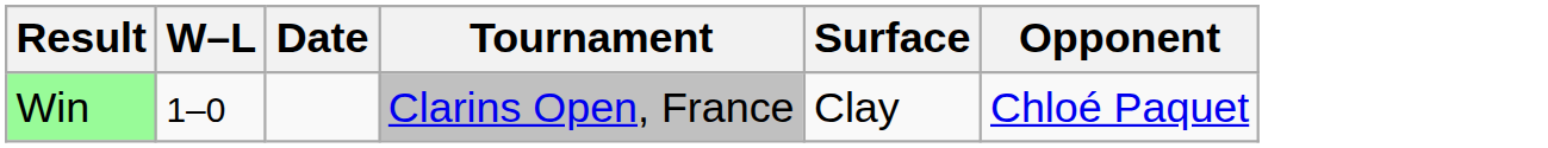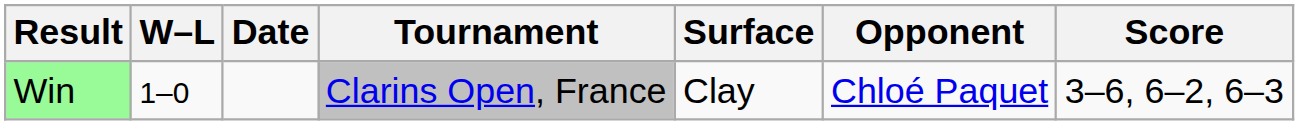 <table class="sortable wikitable">
 <tr>
 <th>Result</th>
 <th class="unsortable">W–L</th>
 <th>Date</th>
 <th>Tournament</th>
 <th>Surface</th>
 <th>Opponent</th>
+<th class="unsortable">Score</th>
 </tr>
 <tr>
 <td style="background:#98fb98">Win</td>
 <td><small>1–0</small></td>
 <td><a href='#'></a></td>
 <td bgcolor=silver><a href='#'>Clarins Open</a>, France</td>
 <td>Clay</td>
 <td> <a href='#'>Chloé Paquet</a></td>
+<td>3–6, 6–2, 6–3</td>
 </tr>
 </table>
